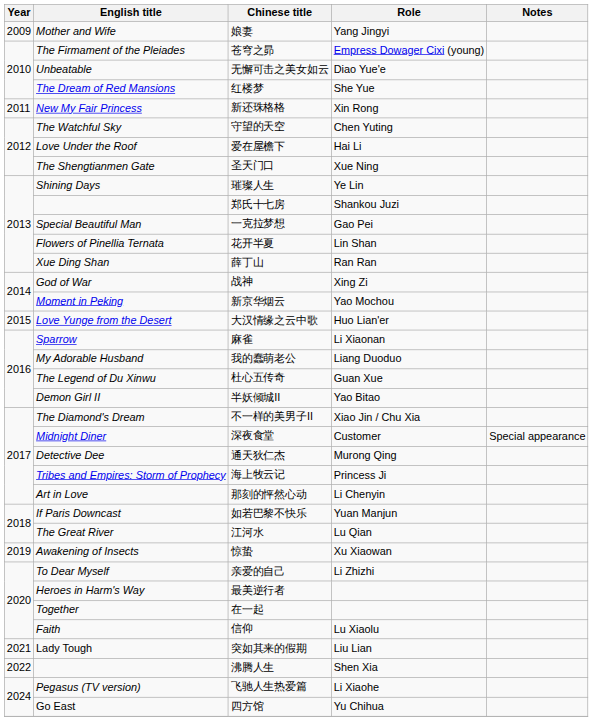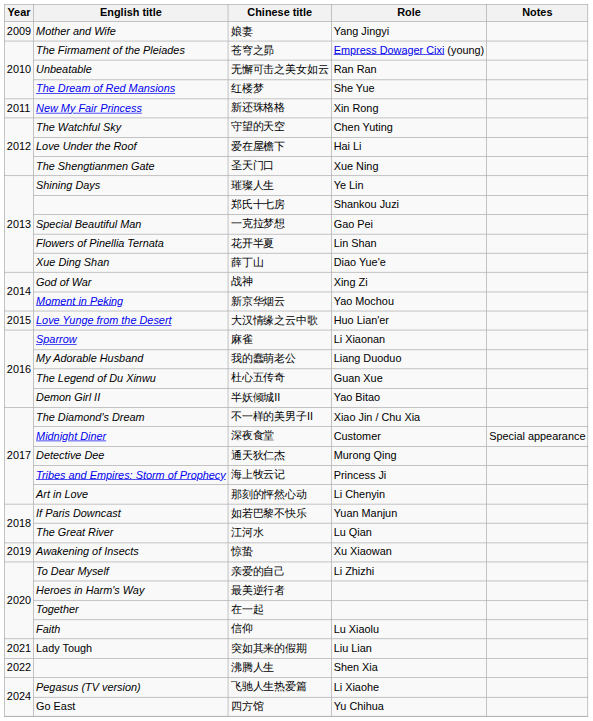 <table class="wikitable">
 <tr>
 <th>Year</th>
 <th>English title</th>
 <th>Chinese title</th>
 <th>Role</th>
 <th>Notes</th>
 </tr>
 <tr>
 <td>2009</td>
 <td><em>Mother and Wife</em></td>
 <td>娘妻</td>
 <td>Yang Jingyi</td>
 <td></td>
 </tr>
 <tr>
 <td rowspan=3>2010</td>
 <td><em>The Firmament of the Pleiades </em></td>
 <td>苍穹之昴</td>
 <td><a href='#'>Empress Dowager Cixi</a> (young)</td>
 <td></td>
 </tr>
 <tr>
 <td><em>Unbeatable</em></td>
 <td>无懈可击之美女如云</td>
-<td>Diao Yue'e</td>
+<td>Ran Ran</td>
 <td></td>
 </tr>
 <tr>
 <td><em><a href='#'>The Dream of Red Mansions</a></em></td>
 <td>红楼梦</td>
 <td>She Yue</td>
 <td></td>
 </tr>
 <tr>
 <td>2011</td>
 <td><em><a href='#'>New My Fair Princess</a></em></td>
 <td>新还珠格格</td>
 <td>Xin Rong</td>
 <td></td>
 </tr>
 <tr>
 <td rowspan=3>2012</td>
 <td><em>The Watchful Sky</em></td>
 <td>守望的天空</td>
 <td>Chen Yuting</td>
 <td></td>
 </tr>
 <tr>
 <td><em>Love Under the Roof</em></td>
 <td>爱在屋檐下</td>
 <td>Hai Li</td>
 <td></td>
 </tr>
 <tr>
 <td><em>The Shengtianmen Gate</em></td>
 <td>圣天门口</td>
 <td>Xue Ning</td>
 <td></td>
 </tr>
 <tr>
 <td rowspan=5>2013</td>
 <td><em>Shining Days</em></td>
 <td>璀璨人生</td>
 <td>Ye Lin</td>
 <td></td>
 </tr>
 <tr>
 <td></td>
 <td>郑氏十七房</td>
 <td>Shankou Juzi</td>
 <td></td>
 </tr>
 <tr>
 <td><em>Special Beautiful Man</em></td>
 <td>一克拉梦想</td>
 <td>Gao Pei</td>
 <td></td>
 </tr>
 <tr>
 <td><em>Flowers of Pinellia Ternata </em></td>
 <td>花开半夏</td>
 <td>Lin Shan</td>
 <td></td>
 </tr>
 <tr>
 <td><em>Xue Ding Shan</em></td>
 <td>薛丁山</td>
-<td>Ran Ran</td>
+<td>Diao Yue'e</td>
 <td></td>
 </tr>
 <tr>
 <td rowspan=2>2014</td>
 <td><em>God of War</em></td>
 <td>战神</td>
 <td>Xing Zi</td>
 <td></td>
 </tr>
 <tr>
 <td><em><a href='#'>Moment in Peking</a></em></td>
 <td>新京华烟云</td>
 <td>Yao Mochou</td>
 <td></td>
 </tr>
 <tr>
 <td>2015</td>
 <td><em><a href='#'>Love Yunge from the Desert</a></em></td>
 <td>大汉情缘之云中歌</td>
 <td>Huo Lian'er</td>
 <td></td>
 </tr>
 <tr>
 <td rowspan=4>2016</td>
 <td><em><a href='#'>Sparrow</a></em></td>
 <td>麻雀</td>
 <td>Li Xiaonan</td>
 <td></td>
 </tr>
 <tr>
 <td><em>My Adorable Husband</em></td>
 <td>我的蠢萌老公</td>
 <td>Liang Duoduo</td>
 <td></td>
 </tr>
 <tr>
 <td><em>The Legend of Du Xinwu </em></td>
 <td>杜心五传奇</td>
 <td>Guan Xue</td>
 <td></td>
 </tr>
 <tr>
 <td><em>Demon Girl II</em></td>
 <td>半妖倾城II</td>
 <td>Yao Bitao</td>
 <td></td>
 </tr>
 <tr>
 <td rowspan=5>2017</td>
 <td><em>The Diamond's Dream </em></td>
 <td>不一样的美男子II</td>
 <td>Xiao Jin / Chu Xia</td>
 <td></td>
 </tr>
 <tr>
 <td><em><a href='#'>Midnight Diner</a></em></td>
 <td>深夜食堂</td>
 <td>Customer</td>
 <td>Special appearance</td>
 </tr>
 <tr>
 <td><em>Detective Dee</em></td>
 <td>通天狄仁杰</td>
 <td>Murong Qing</td>
 <td></td>
 </tr>
 <tr>
 <td><em><a href='#'>Tribes and Empires: Storm of Prophecy</a></em></td>
 <td>海上牧云记</td>
 <td>Princess Ji</td>
 <td></td>
 </tr>
 <tr>
 <td><em>Art in Love</em></td>
 <td>那刻的怦然心动</td>
 <td>Li Chenyin</td>
 <td></td>
 </tr>
 <tr>
 <td rowspan=2>2018</td>
 <td><em>If Paris Downcast</em></td>
 <td>如若巴黎不快乐</td>
 <td>Yuan Manjun</td>
 <td></td>
 </tr>
 <tr>
 <td><em>The Great River</em></td>
 <td>江河水</td>
 <td>Lu Qian</td>
 <td></td>
 </tr>
 <tr>
 <td>2019</td>
 <td><em>Awakening of Insects</em></td>
 <td>惊蛰</td>
 <td>Xu Xiaowan</td>
 <td></td>
 </tr>
 <tr>
 <td rowspan=4>2020</td>
 <td><em>To Dear Myself</em></td>
 <td>亲爱的自己</td>
 <td>Li Zhizhi</td>
 <td></td>
 </tr>
 <tr>
 <td><em>Heroes in Harm's Way</em></td>
 <td>最美逆行者</td>
 <td></td>
 <td></td>
 </tr>
 <tr>
 <td><em>Together</em></td>
 <td>在一起</td>
 <td></td>
 <td></td>
 </tr>
 <tr>
 <td><em>Faith</em></td>
 <td>信仰</td>
 <td>Lu Xiaolu</td>
 <td></td>
 </tr>
 <tr>
 <td>2021</td>
 <td>Lady Tough</td>
 <td>突如其来的假期</td>
 <td>Liu Lian</td>
 <td></td>
 </tr>
 <tr>
 <td>2022</td>
 <td></td>
 <td>沸腾人生</td>
 <td>Shen Xia</td>
 <td></td>
 </tr>
 <tr>
 <td rowspan="2">2024</td>
 <td><em>Pegasus (TV version)</em></td>
 <td>飞驰人生热爱篇</td>
 <td>Li Xiaohe</td>
 <td></td>
 </tr>
 <tr>
 <td>Go East</td>
 <td>四方馆</td>
 <td>Yu Chihua</td>
 <td></td>
 </tr>
 <tr>
 </tr>
 </table>
